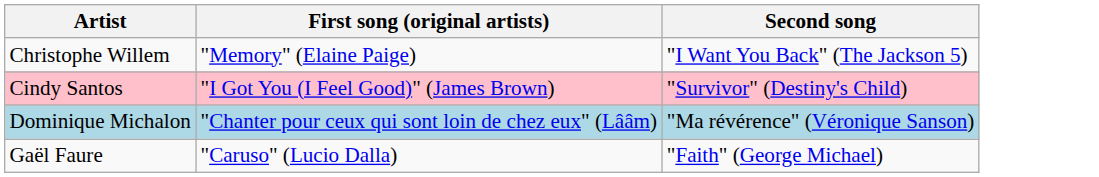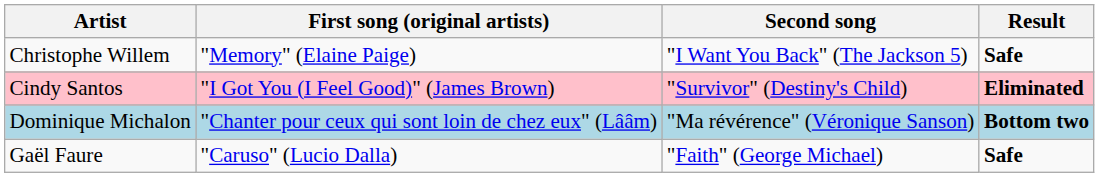 <table class=wikitable>
 <tr>
 <th>Artist</th>
 <th>First song (original artists)</th>
 <th>Second song</th>
+<th>Result</th>
 </tr>
 <tr>
 <td>Christophe Willem</td>
 <td>"<a href='#'>Memory</a>" (<a href='#'>Elaine Paige</a>)</td>
 <td>"<a href='#'>I Want You Back</a>" (<a href='#'>The Jackson 5</a>)</td>
+<td><strong>Safe</strong></td>
 </tr>
 <tr style="background:pink;">
 <td>Cindy Santos</td>
 <td>"<a href='#'>I Got You (I Feel Good)</a>" (<a href='#'>James Brown</a>)</td>
 <td>"<a href='#'>Survivor</a>" (<a href='#'>Destiny's Child</a>)</td>
+<td><strong>Eliminated</strong></td>
 </tr>
 <tr style="background:lightblue;">
 <td>Dominique Michalon</td>
 <td>"<a href='#'>Chanter pour ceux qui sont loin de chez eux</a>" (<a href='#'>Lââm</a>)</td>
 <td>"Ma révérence" (<a href='#'>Véronique Sanson</a>)</td>
+<td><strong>Bottom two</strong></td>
 </tr>
 <tr>
 <td>Gaël Faure</td>
 <td>"<a href='#'>Caruso</a>" (<a href='#'>Lucio Dalla</a>)</td>
 <td>"<a href='#'>Faith</a>" (<a href='#'>George Michael</a>)</td>
+<td><strong>Safe</strong></td>
 </tr>
 </table>
